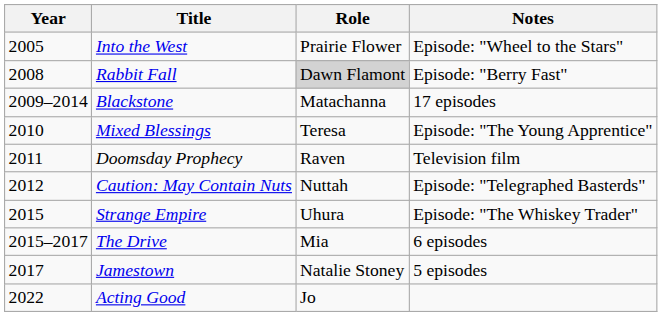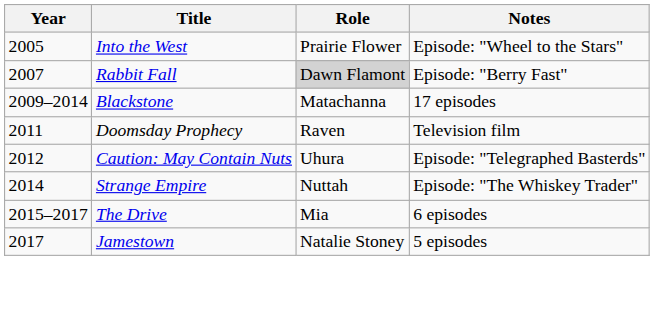 <table class="wikitable sortable">
 <tr>
 <th>Year</th>
 <th>Title</th>
 <th>Role</th>
 <th>Notes</th>
 </tr>
 <tr>
 <td>2005</td>
 <td><em><a href='#'>Into the West</a></em></td>
 <td>Prairie Flower</td>
 <td>Episode: "Wheel to the Stars"</td>
 </tr>
 <tr>
-<td>2008</td>
+<td>2007</td>
 <td><em><a href='#'>Rabbit Fall</a></em></td>
 <td style="background: lightgrey;">Dawn Flamont</td>
 <td>Episode: "Berry Fast"</td>
 </tr>
 <tr>
 <td>2009–2014</td>
 <td><em><a href='#'>Blackstone</a></em></td>
 <td>Matachanna</td>
 <td>17 episodes</td>
 </tr>
 <tr>
-<td>2010</td>
-<td><em><a href='#'>Mixed Blessings</a></em></td>
-<td>Teresa</td>
-<td>Episode: "The Young Apprentice"</td>
-</tr>
-<tr>
 <td>2011</td>
 <td><em>Doomsday Prophecy</em></td>
 <td>Raven</td>
 <td>Television film</td>
 </tr>
 <tr>
 <td>2012</td>
 <td><em><a href='#'>Caution: May Contain Nuts</a></em></td>
-<td>Nuttah</td>
+<td>Uhura</td>
 <td>Episode: "Telegraphed Basterds"</td>
 </tr>
 <tr>
-<td>2015</td>
+<td>2014</td>
 <td><em><a href='#'>Strange Empire</a></em></td>
-<td>Uhura</td>
+<td>Nuttah</td>
 <td>Episode: "The Whiskey Trader"</td>
 </tr>
 <tr>
 <td>2015–2017</td>
 <td data-sort-value="Drive, The"><em><a href='#'>The Drive</a></em></td>
 <td>Mia</td>
 <td>6 episodes</td>
 </tr>
 <tr>
 <td>2017</td>
 <td><em><a href='#'>Jamestown</a></em></td>
 <td>Natalie Stoney</td>
 <td>5 episodes</td>
 </tr>
-<tr>
-<td>2022</td>
-<td><em><a href='#'>Acting Good</a></em></td>
-<td>Jo</td>
-<td></td>
-</tr>
 </table>
